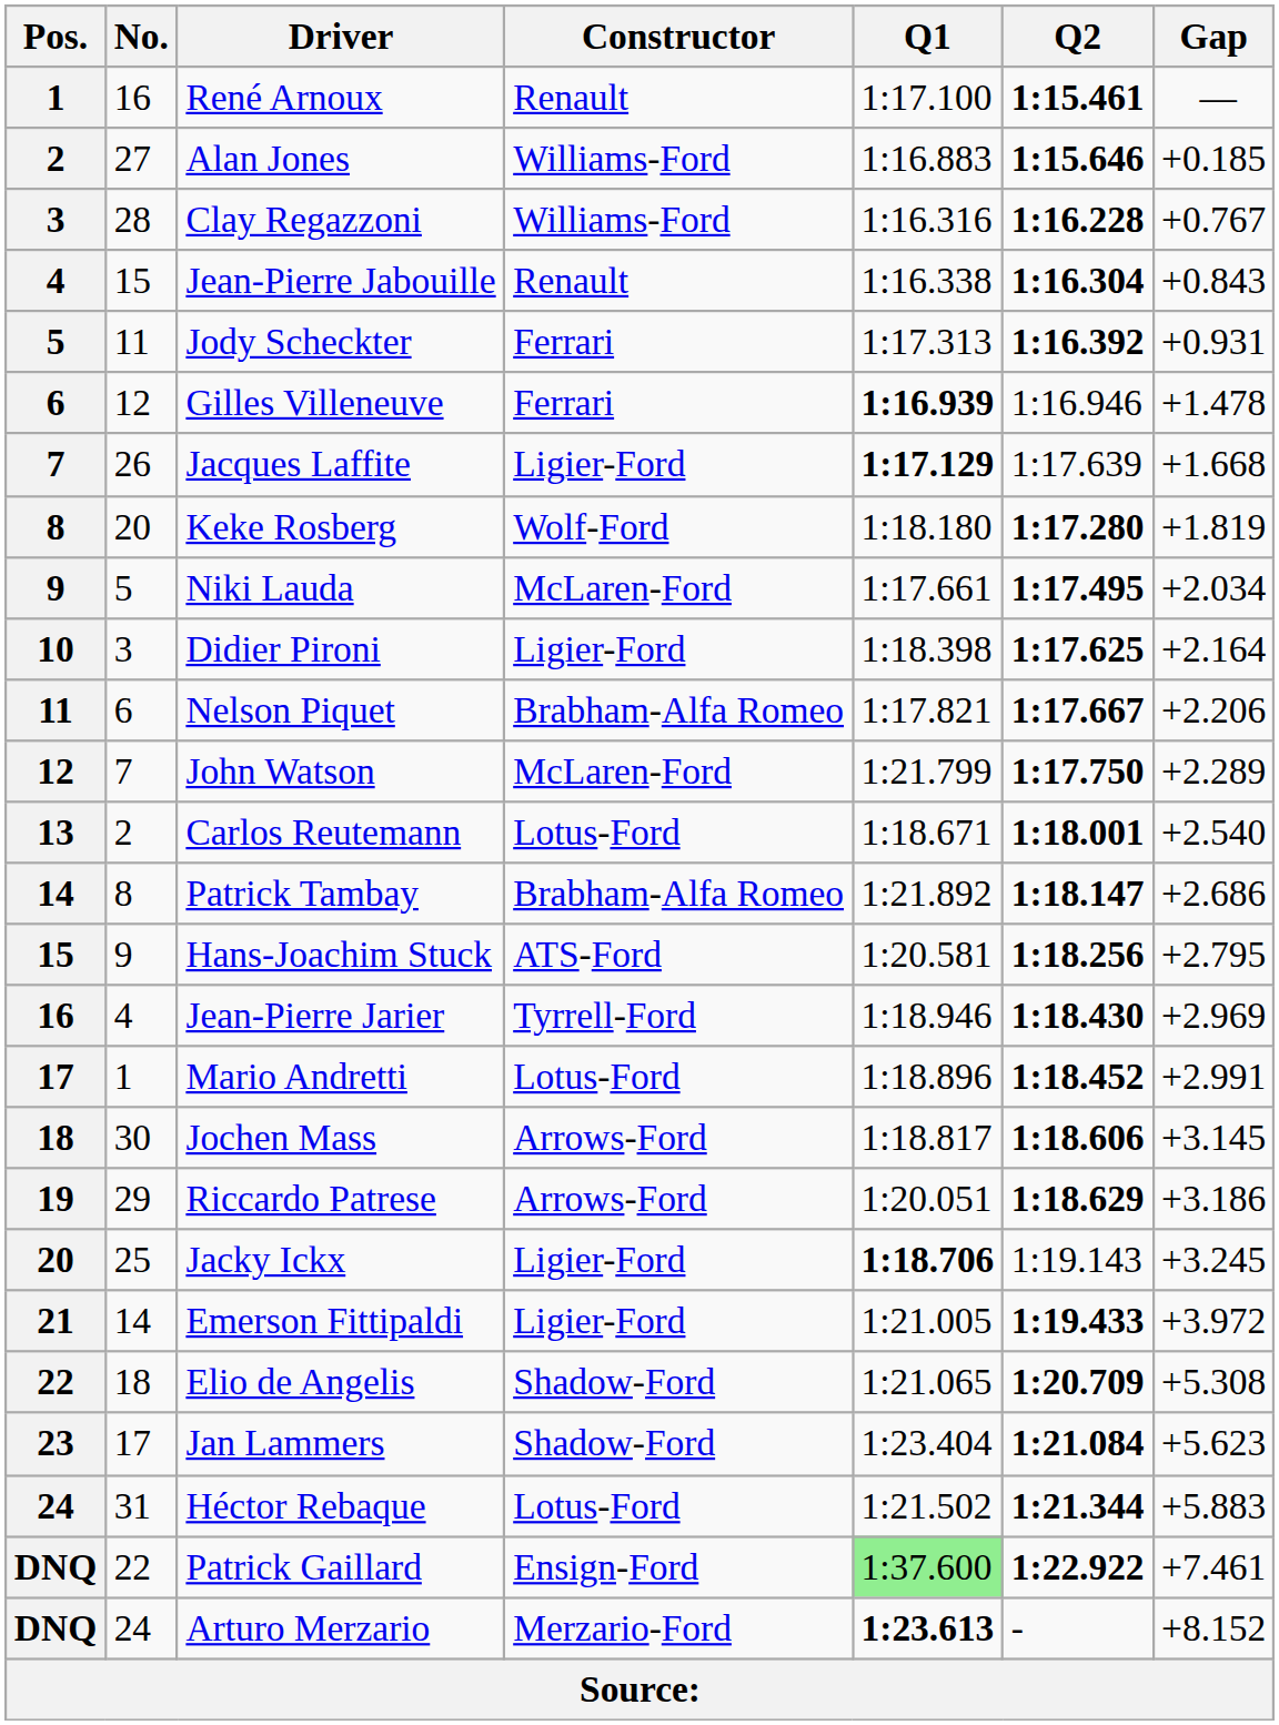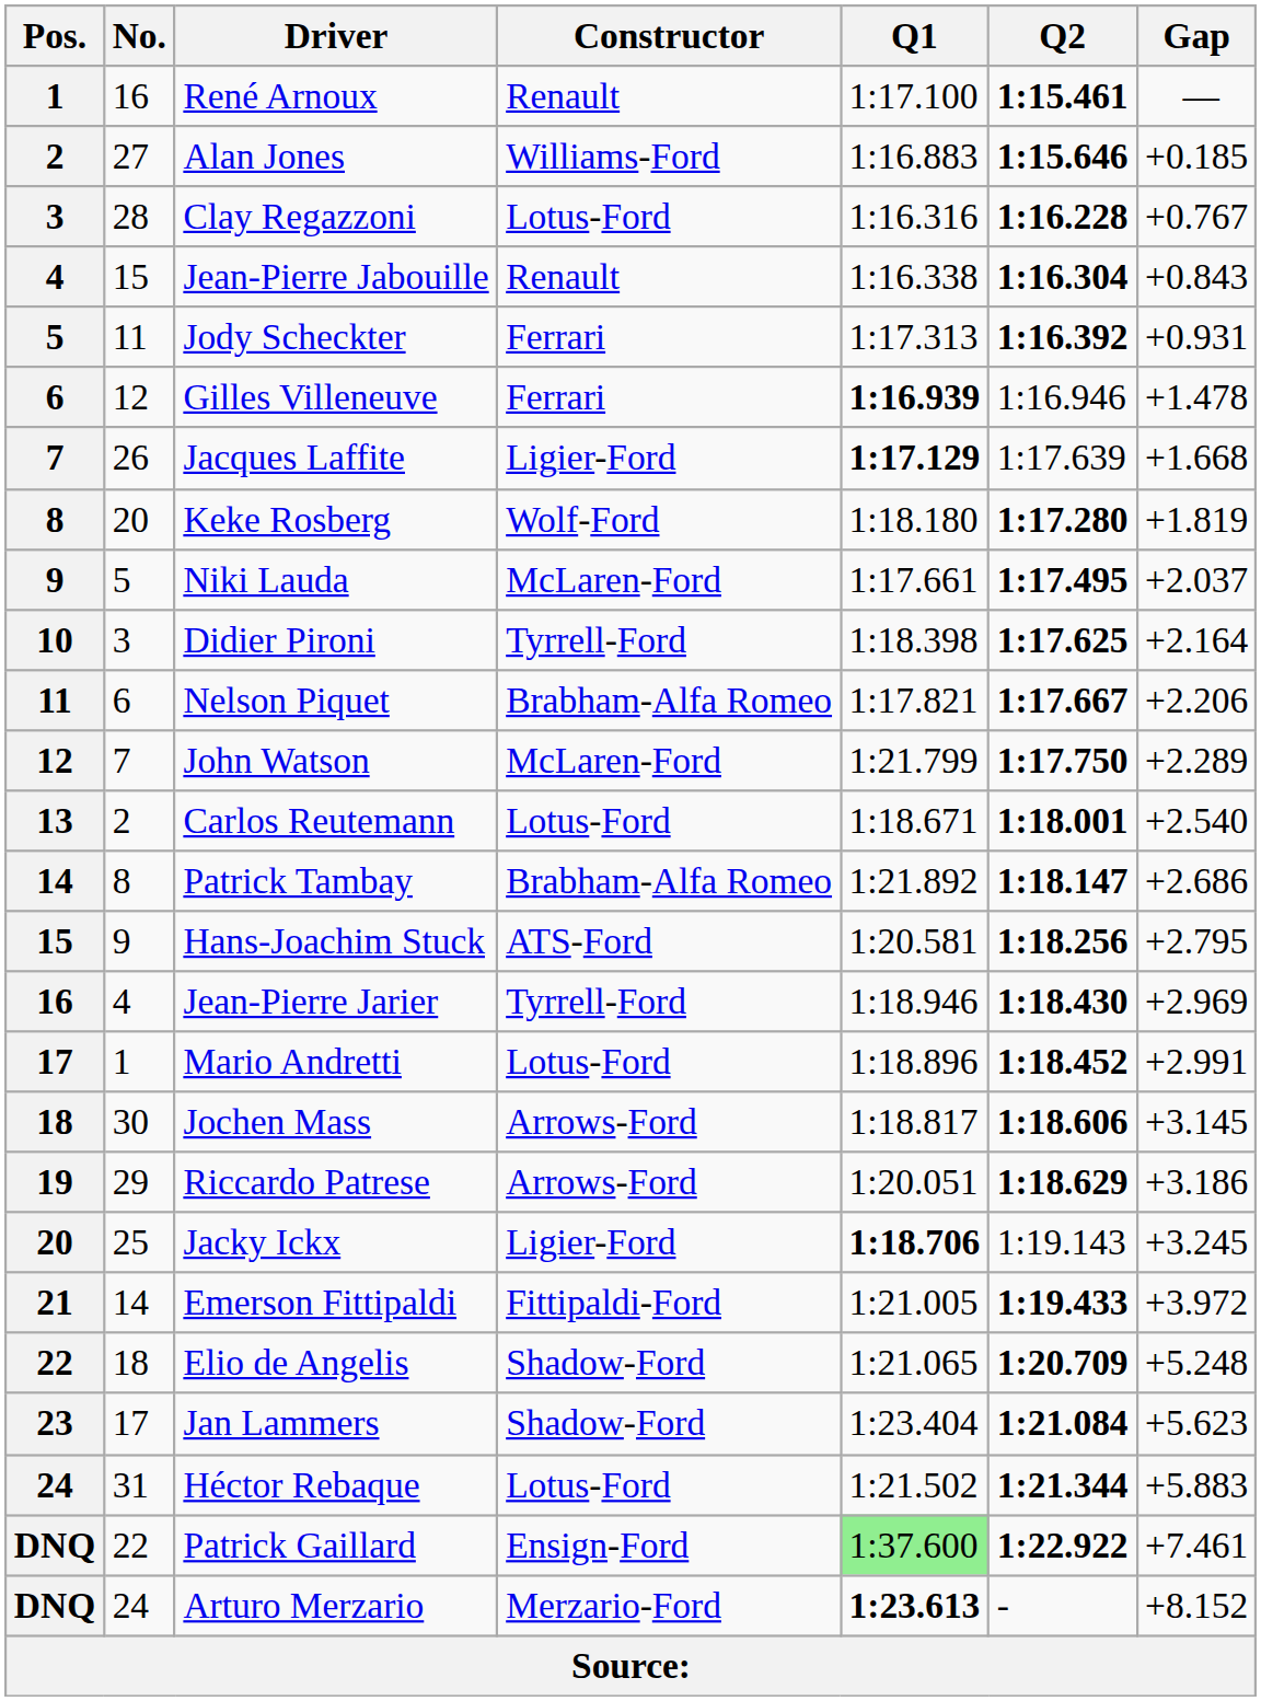 <table class="wikitable sortable" style="font-size: 95%;">
 <tr>
 <th>Pos.</th>
 <th>No.</th>
 <th>Driver</th>
 <th>Constructor</th>
 <th>Q1</th>
 <th>Q2</th>
 <th>Gap</th>
 </tr>
 <tr>
 <th>1</th>
 <td>16</td>
 <td> <a href='#'>René Arnoux</a></td>
 <td><a href='#'>Renault</a></td>
 <td>1:17.100</td>
 <td><strong>1:15.461</strong></td>
 <td style="text-align: center"> —</td>
 </tr>
 <tr>
 <th>2</th>
 <td>27</td>
 <td> <a href='#'>Alan Jones</a></td>
 <td><a href='#'>Williams</a>-<a href='#'>Ford</a></td>
 <td>1:16.883</td>
 <td><strong>1:15.646</strong></td>
 <td>+0.185</td>
 </tr>
 <tr>
 <th>3</th>
 <td>28</td>
 <td> <a href='#'>Clay Regazzoni</a></td>
-<td><a href='#'>Williams</a>-<a href='#'>Ford</a></td>
+<td><a href='#'>Lotus</a>-<a href='#'>Ford</a></td>
 <td>1:16.316</td>
 <td><strong>1:16.228</strong></td>
 <td>+0.767</td>
 </tr>
 <tr>
 <th>4</th>
 <td>15</td>
 <td> <a href='#'>Jean-Pierre Jabouille</a></td>
 <td><a href='#'>Renault</a></td>
 <td>1:16.338</td>
 <td><strong>1:16.304</strong></td>
 <td>+0.843</td>
 </tr>
 <tr>
 <th>5</th>
 <td>11</td>
 <td> <a href='#'>Jody Scheckter</a></td>
 <td><a href='#'>Ferrari</a></td>
 <td>1:17.313</td>
 <td><strong>1:16.392</strong></td>
 <td>+0.931</td>
 </tr>
 <tr>
 <th>6</th>
 <td>12</td>
 <td> <a href='#'>Gilles Villeneuve</a></td>
 <td><a href='#'>Ferrari</a></td>
 <td><strong>1:16.939</strong></td>
 <td>1:16.946</td>
 <td>+1.478</td>
 </tr>
 <tr>
 <th>7</th>
 <td>26</td>
 <td> <a href='#'>Jacques Laffite</a></td>
 <td><a href='#'>Ligier</a>-<a href='#'>Ford</a></td>
 <td><strong>1:17.129</strong></td>
 <td>1:17.639</td>
 <td>+1.668</td>
 </tr>
 <tr>
 <th>8</th>
 <td>20</td>
 <td> <a href='#'>Keke Rosberg</a></td>
 <td><a href='#'>Wolf</a>-<a href='#'>Ford</a></td>
 <td>1:18.180</td>
 <td><strong>1:17.280</strong></td>
 <td>+1.819</td>
 </tr>
 <tr>
 <th>9</th>
 <td>5</td>
 <td> <a href='#'>Niki Lauda</a></td>
 <td><a href='#'>McLaren</a>-<a href='#'>Ford</a></td>
 <td>1:17.661</td>
 <td><strong>1:17.495</strong></td>
-<td>+2.034</td>
+<td>+2.037</td>
 </tr>
 <tr>
 <th>10</th>
 <td>3</td>
 <td> <a href='#'>Didier Pironi</a></td>
-<td><a href='#'>Ligier</a>-<a href='#'>Ford</a></td>
+<td><a href='#'>Tyrrell</a>-<a href='#'>Ford</a></td>
 <td>1:18.398</td>
 <td><strong>1:17.625</strong></td>
 <td>+2.164</td>
 </tr>
 <tr>
 <th>11</th>
 <td>6</td>
 <td> <a href='#'>Nelson Piquet</a></td>
 <td><a href='#'>Brabham</a>-<a href='#'>Alfa Romeo</a></td>
 <td>1:17.821</td>
 <td><strong>1:17.667</strong></td>
 <td>+2.206</td>
 </tr>
 <tr>
 <th>12</th>
 <td>7</td>
 <td> <a href='#'>John Watson</a></td>
 <td><a href='#'>McLaren</a>-<a href='#'>Ford</a></td>
 <td>1:21.799</td>
 <td><strong>1:17.750</strong></td>
 <td>+2.289</td>
 </tr>
 <tr>
 <th>13</th>
 <td>2</td>
 <td> <a href='#'>Carlos Reutemann</a></td>
 <td><a href='#'>Lotus</a>-<a href='#'>Ford</a></td>
 <td>1:18.671</td>
 <td><strong>1:18.001</strong></td>
 <td>+2.540</td>
 </tr>
 <tr>
 <th>14</th>
 <td>8</td>
 <td> <a href='#'>Patrick Tambay</a></td>
 <td><a href='#'>Brabham</a>-<a href='#'>Alfa Romeo</a></td>
 <td>1:21.892</td>
 <td><strong>1:18.147</strong></td>
 <td>+2.686</td>
 </tr>
 <tr>
 <th>15</th>
 <td>9</td>
 <td> <a href='#'>Hans-Joachim Stuck</a></td>
 <td><a href='#'>ATS</a>-<a href='#'>Ford</a></td>
 <td>1:20.581</td>
 <td><strong>1:18.256</strong></td>
 <td>+2.795</td>
 </tr>
 <tr>
 <th>16</th>
 <td>4</td>
 <td> <a href='#'>Jean-Pierre Jarier</a></td>
 <td><a href='#'>Tyrrell</a>-<a href='#'>Ford</a></td>
 <td>1:18.946</td>
 <td><strong>1:18.430</strong></td>
 <td>+2.969</td>
 </tr>
 <tr>
 <th>17</th>
 <td>1</td>
 <td> <a href='#'>Mario Andretti</a></td>
 <td><a href='#'>Lotus</a>-<a href='#'>Ford</a></td>
 <td>1:18.896</td>
 <td><strong>1:18.452</strong></td>
 <td>+2.991</td>
 </tr>
 <tr>
 <th>18</th>
 <td>30</td>
 <td> <a href='#'>Jochen Mass</a></td>
 <td><a href='#'>Arrows</a>-<a href='#'>Ford</a></td>
 <td>1:18.817</td>
 <td><strong>1:18.606</strong></td>
 <td>+3.145</td>
 </tr>
 <tr>
 <th>19</th>
 <td>29</td>
 <td> <a href='#'>Riccardo Patrese</a></td>
 <td><a href='#'>Arrows</a>-<a href='#'>Ford</a></td>
 <td>1:20.051</td>
 <td><strong>1:18.629</strong></td>
 <td>+3.186</td>
 </tr>
 <tr>
 <th>20</th>
 <td>25</td>
 <td> <a href='#'>Jacky Ickx</a></td>
 <td><a href='#'>Ligier</a>-<a href='#'>Ford</a></td>
 <td><strong>1:18.706</strong></td>
 <td>1:19.143</td>
 <td>+3.245</td>
 </tr>
 <tr>
 <th>21</th>
 <td>14</td>
 <td> <a href='#'>Emerson Fittipaldi</a></td>
-<td><a href='#'>Ligier</a>-<a href='#'>Ford</a></td>
+<td><a href='#'>Fittipaldi</a>-<a href='#'>Ford</a></td>
 <td>1:21.005</td>
 <td><strong>1:19.433</strong></td>
 <td>+3.972</td>
 </tr>
 <tr>
 <th>22</th>
 <td>18</td>
 <td> <a href='#'>Elio de Angelis</a></td>
 <td><a href='#'>Shadow</a>-<a href='#'>Ford</a></td>
 <td>1:21.065</td>
 <td><strong>1:20.709</strong></td>
-<td>+5.308</td>
+<td>+5.248</td>
 </tr>
 <tr>
 <th>23</th>
 <td>17</td>
 <td> <a href='#'>Jan Lammers</a></td>
 <td><a href='#'>Shadow</a>-<a href='#'>Ford</a></td>
 <td>1:23.404</td>
 <td><strong>1:21.084</strong></td>
 <td>+5.623</td>
 </tr>
 <tr>
 <th>24</th>
 <td>31</td>
 <td> <a href='#'>Héctor Rebaque</a></td>
 <td><a href='#'>Lotus</a>-<a href='#'>Ford</a></td>
 <td>1:21.502</td>
 <td><strong>1:21.344</strong></td>
 <td>+5.883</td>
 </tr>
 <tr>
 <th>DNQ</th>
 <td>22</td>
 <td> <a href='#'>Patrick Gaillard</a></td>
 <td><a href='#'>Ensign</a>-<a href='#'>Ford</a></td>
 <td style="background: lightgreen;">1:37.600</td>
 <td><strong>1:22.922</strong></td>
 <td>+7.461</td>
 </tr>
 <tr>
 <th>DNQ</th>
 <td>24</td>
 <td> <a href='#'>Arturo Merzario</a></td>
 <td><a href='#'>Merzario</a>-<a href='#'>Ford</a></td>
 <td><strong>1:23.613</strong></td>
 <td>-</td>
 <td>+8.152</td>
 </tr>
 <tr>
 <th colspan="7">Source:</th>
 </tr>
 </table>
